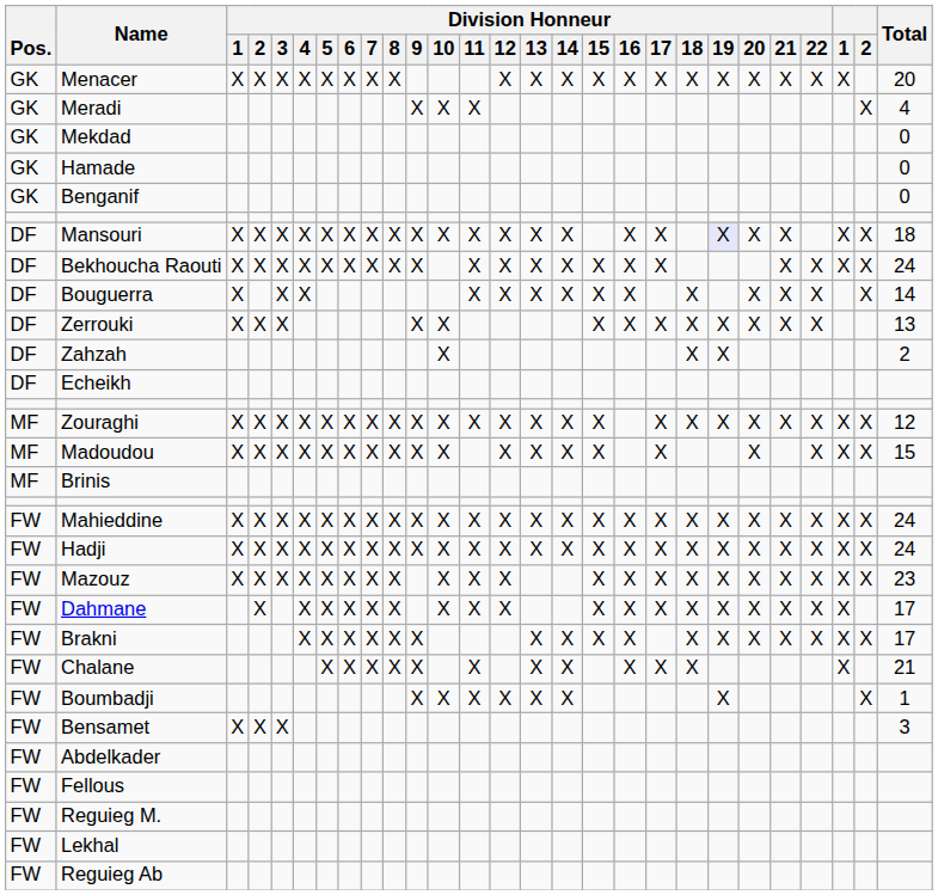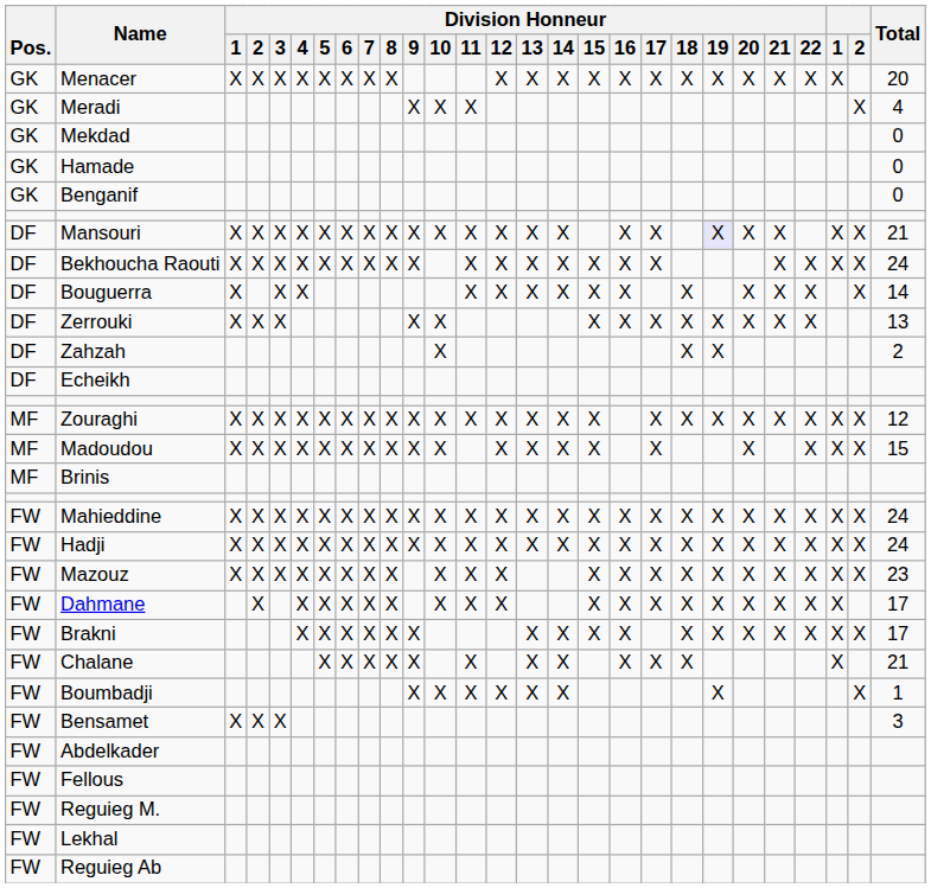 <table class="wikitable sortable alternance"  style="font-size:85%; text-align:center; line-height:14px;">
 <tr>
 <th rowspan="2" valign="bottom">Pos.</th>
 <th rowspan="2">Name</th>
 <th colspan="22">Division Honneur</th>
 <th colspan="2"></th>
 <th rowspan="2">Total</th>
 </tr>
 <tr>
 <th>1</th>
 <th>2</th>
 <th>3</th>
 <th>4</th>
 <th>5</th>
 <th>6</th>
 <th>7</th>
 <th>8</th>
 <th>9</th>
 <th>10</th>
 <th>11</th>
 <th>12</th>
 <th>13</th>
 <th>14</th>
 <th>15</th>
 <th>16</th>
 <th>17</th>
 <th>18</th>
 <th>19</th>
 <th>20</th>
 <th>21</th>
 <th>22</th>
 <th>1</th>
 <th>2</th>
 </tr>
 <tr>
 <td align="left">GK</td>
 <td align="left">Menacer</td>
 <td>X</td>
 <td>X</td>
 <td>X</td>
 <td>X</td>
 <td>X</td>
 <td>X</td>
 <td>X</td>
 <td>X</td>
 <td></td>
 <td></td>
 <td></td>
 <td>X</td>
 <td>X</td>
 <td>X</td>
 <td>X</td>
 <td>X</td>
 <td>X</td>
 <td>X</td>
 <td>X</td>
 <td>X</td>
 <td>X</td>
 <td>X</td>
 <td>X</td>
 <td></td>
 <td>20</td>
 </tr>
 <tr>
 <td align="left">GK</td>
 <td align="left">Meradi</td>
 <td></td>
 <td></td>
 <td></td>
 <td></td>
 <td></td>
 <td></td>
 <td></td>
 <td></td>
 <td>X</td>
 <td>X</td>
 <td>X</td>
 <td></td>
 <td></td>
 <td></td>
 <td></td>
 <td></td>
 <td></td>
 <td></td>
 <td></td>
 <td></td>
 <td></td>
 <td></td>
 <td></td>
 <td>X</td>
 <td>4</td>
 </tr>
 <tr>
 <td align="left">GK</td>
 <td align="left">Mekdad</td>
 <td></td>
 <td></td>
 <td></td>
 <td></td>
 <td></td>
 <td></td>
 <td></td>
 <td></td>
 <td></td>
 <td></td>
 <td></td>
 <td></td>
 <td></td>
 <td></td>
 <td></td>
 <td></td>
 <td></td>
 <td></td>
 <td></td>
 <td></td>
 <td></td>
 <td></td>
 <td></td>
 <td></td>
 <td>0</td>
 </tr>
 <tr>
 <td align="left">GK</td>
 <td align="left">Hamade</td>
 <td></td>
 <td></td>
 <td></td>
 <td></td>
 <td></td>
 <td></td>
 <td></td>
 <td></td>
 <td></td>
 <td></td>
 <td></td>
 <td></td>
 <td></td>
 <td></td>
 <td></td>
 <td></td>
 <td></td>
 <td></td>
 <td></td>
 <td></td>
 <td></td>
 <td></td>
 <td></td>
 <td></td>
 <td>0</td>
 </tr>
 <tr>
 <td align="left">GK</td>
 <td align="left">Benganif</td>
 <td></td>
 <td></td>
 <td></td>
 <td></td>
 <td></td>
 <td></td>
 <td></td>
 <td></td>
 <td></td>
 <td></td>
 <td></td>
 <td></td>
 <td></td>
 <td></td>
 <td></td>
 <td></td>
 <td></td>
 <td></td>
 <td></td>
 <td></td>
 <td></td>
 <td></td>
 <td></td>
 <td></td>
 <td>0</td>
 </tr>
 <tr>
 <td align="left"></td>
 <td></td>
 <td></td>
 <td></td>
 <td></td>
 <td></td>
 <td></td>
 <td></td>
 <td></td>
 <td></td>
 <td></td>
 <td></td>
 <td></td>
 <td></td>
 <td></td>
 <td></td>
 <td></td>
 <td></td>
 <td></td>
 <td></td>
 <td></td>
 <td></td>
 <td></td>
 <td></td>
 <td></td>
 <td></td>
 <td></td>
 </tr>
 <tr>
 <td align="left">DF</td>
 <td align="left">Mansouri</td>
 <td>X</td>
 <td>X</td>
 <td>X</td>
 <td>X</td>
 <td>X</td>
 <td>X</td>
 <td>X</td>
 <td>X</td>
 <td>X</td>
 <td>X</td>
 <td>X</td>
 <td>X</td>
 <td>X</td>
 <td>X</td>
 <td></td>
 <td>X</td>
 <td>X</td>
 <td></td>
 <td style="background: lavender;">X</td>
 <td>X</td>
 <td>X</td>
 <td></td>
 <td>X</td>
 <td>X</td>
-<td>18</td>
+<td>21</td>
 </tr>
 <tr>
 <td align="left">DF</td>
 <td align="left">Bekhoucha Raouti</td>
 <td>X</td>
 <td>X</td>
 <td>X</td>
 <td>X</td>
 <td>X</td>
 <td>X</td>
 <td>X</td>
 <td>X</td>
 <td>X</td>
 <td></td>
 <td>X</td>
 <td>X</td>
 <td>X</td>
 <td>X</td>
 <td>X</td>
 <td>X</td>
 <td>X</td>
 <td></td>
 <td></td>
 <td></td>
 <td>X</td>
 <td>X</td>
 <td>X</td>
 <td>X</td>
 <td>24</td>
 </tr>
 <tr>
 <td align="left">DF</td>
 <td align="left">Bouguerra</td>
 <td>X</td>
 <td></td>
 <td>X</td>
 <td>X</td>
 <td></td>
 <td></td>
 <td></td>
 <td></td>
 <td></td>
 <td></td>
 <td>X</td>
 <td>X</td>
 <td>X</td>
 <td>X</td>
 <td>X</td>
 <td>X</td>
 <td></td>
 <td>X</td>
 <td></td>
 <td>X</td>
 <td>X</td>
 <td>X</td>
 <td></td>
 <td>X</td>
 <td>14</td>
 </tr>
 <tr>
 <td align="left">DF</td>
 <td align="left">Zerrouki</td>
 <td>X</td>
 <td>X</td>
 <td>X</td>
 <td></td>
 <td></td>
 <td></td>
 <td></td>
 <td></td>
 <td>X</td>
 <td>X</td>
 <td></td>
 <td></td>
 <td></td>
 <td></td>
 <td>X</td>
 <td>X</td>
 <td>X</td>
 <td>X</td>
 <td>X</td>
 <td>X</td>
 <td>X</td>
 <td>X</td>
 <td></td>
 <td></td>
 <td>13</td>
 </tr>
 <tr>
 <td align="left">DF</td>
 <td align="left">Zahzah</td>
 <td></td>
 <td></td>
 <td></td>
 <td></td>
 <td></td>
 <td></td>
 <td></td>
 <td></td>
 <td></td>
 <td>X</td>
 <td></td>
 <td></td>
 <td></td>
 <td></td>
 <td></td>
 <td></td>
 <td></td>
 <td>X</td>
 <td>X</td>
 <td></td>
 <td></td>
 <td></td>
 <td></td>
 <td></td>
 <td>2</td>
 </tr>
 <tr>
 <td align="left">DF</td>
 <td align="left">Echeikh</td>
 <td></td>
 <td></td>
 <td></td>
 <td></td>
 <td></td>
 <td></td>
 <td></td>
 <td></td>
 <td></td>
 <td></td>
 <td></td>
 <td></td>
 <td></td>
 <td></td>
 <td></td>
 <td></td>
 <td></td>
 <td></td>
 <td></td>
 <td></td>
 <td></td>
 <td></td>
 <td></td>
 <td></td>
 <td></td>
 </tr>
 <tr>
 <td align="left"></td>
 <td></td>
 <td></td>
 <td></td>
 <td></td>
 <td></td>
 <td></td>
 <td></td>
 <td></td>
 <td></td>
 <td></td>
 <td></td>
 <td></td>
 <td></td>
 <td></td>
 <td></td>
 <td></td>
 <td></td>
 <td></td>
 <td></td>
 <td></td>
 <td></td>
 <td></td>
 <td></td>
 <td></td>
 <td></td>
 <td></td>
 </tr>
 <tr>
 <td align="left">MF</td>
 <td align="left">Zouraghi</td>
 <td>X</td>
 <td>X</td>
 <td>X</td>
 <td>X</td>
 <td>X</td>
 <td>X</td>
 <td>X</td>
 <td>X</td>
 <td>X</td>
 <td>X</td>
 <td>X</td>
 <td>X</td>
 <td>X</td>
 <td>X</td>
 <td>X</td>
 <td></td>
 <td>X</td>
 <td>X</td>
 <td>X</td>
 <td>X</td>
 <td>X</td>
 <td>X</td>
 <td>X</td>
 <td>X</td>
 <td>12</td>
 </tr>
 <tr>
 <td align="left">MF</td>
 <td align="left">Madoudou</td>
 <td>X</td>
 <td>X</td>
 <td>X</td>
 <td>X</td>
 <td>X</td>
 <td>X</td>
 <td>X</td>
 <td>X</td>
 <td>X</td>
 <td>X</td>
 <td></td>
 <td>X</td>
 <td>X</td>
 <td>X</td>
 <td>X</td>
 <td></td>
 <td>X</td>
 <td></td>
 <td></td>
 <td>X</td>
 <td></td>
 <td>X</td>
 <td>X</td>
 <td>X</td>
 <td>15</td>
 </tr>
 <tr>
 <td align="left">MF</td>
 <td align="left">Brinis</td>
 <td></td>
 <td></td>
 <td></td>
 <td></td>
 <td></td>
 <td></td>
 <td></td>
 <td></td>
 <td></td>
 <td></td>
 <td></td>
 <td></td>
 <td></td>
 <td></td>
 <td></td>
 <td></td>
 <td></td>
 <td></td>
 <td></td>
 <td></td>
 <td></td>
 <td></td>
 <td></td>
 <td></td>
 <td></td>
 </tr>
 <tr>
 <td align="left"></td>
 <td></td>
 <td></td>
 <td></td>
 <td></td>
 <td></td>
 <td></td>
 <td></td>
 <td></td>
 <td></td>
 <td></td>
 <td></td>
 <td></td>
 <td></td>
 <td></td>
 <td></td>
 <td></td>
 <td></td>
 <td></td>
 <td></td>
 <td></td>
 <td></td>
 <td></td>
 <td></td>
 <td></td>
 <td></td>
 <td></td>
 </tr>
 <tr>
 <td align="left">FW</td>
 <td align="left">Mahieddine</td>
 <td>X</td>
 <td>X</td>
 <td>X</td>
 <td>X</td>
 <td>X</td>
 <td>X</td>
 <td>X</td>
 <td>X</td>
 <td>X</td>
 <td>X</td>
 <td>X</td>
 <td>X</td>
 <td>X</td>
 <td>X</td>
 <td>X</td>
 <td>X</td>
 <td>X</td>
 <td>X</td>
 <td>X</td>
 <td>X</td>
 <td>X</td>
 <td>X</td>
 <td>X</td>
 <td>X</td>
 <td>24</td>
 </tr>
 <tr>
 <td align="left">FW</td>
 <td align="left">Hadji</td>
 <td>X</td>
 <td>X</td>
 <td>X</td>
 <td>X</td>
 <td>X</td>
 <td>X</td>
 <td>X</td>
 <td>X</td>
 <td>X</td>
 <td>X</td>
 <td>X</td>
 <td>X</td>
 <td>X</td>
 <td>X</td>
 <td>X</td>
 <td>X</td>
 <td>X</td>
 <td>X</td>
 <td>X</td>
 <td>X</td>
 <td>X</td>
 <td>X</td>
 <td>X</td>
 <td>X</td>
 <td>24</td>
 </tr>
 <tr>
 <td align="left">FW</td>
 <td align="left">Mazouz</td>
 <td>X</td>
 <td>X</td>
 <td>X</td>
 <td>X</td>
 <td>X</td>
 <td>X</td>
 <td>X</td>
 <td>X</td>
 <td></td>
 <td>X</td>
 <td>X</td>
 <td>X</td>
 <td></td>
 <td></td>
 <td>X</td>
 <td>X</td>
 <td>X</td>
 <td>X</td>
 <td>X</td>
 <td>X</td>
 <td>X</td>
 <td>X</td>
 <td>X</td>
 <td>X</td>
 <td>23</td>
 </tr>
 <tr>
 <td align="left">FW</td>
 <td align="left"><a href='#'>Dahmane</a></td>
 <td></td>
 <td>X</td>
 <td></td>
 <td>X</td>
 <td>X</td>
 <td>X</td>
 <td>X</td>
 <td>X</td>
 <td></td>
 <td>X</td>
 <td>X</td>
 <td>X</td>
 <td></td>
 <td></td>
 <td>X</td>
 <td>X</td>
 <td>X</td>
 <td>X</td>
 <td>X</td>
 <td>X</td>
 <td>X</td>
 <td>X</td>
 <td>X</td>
 <td></td>
 <td>17</td>
 </tr>
 <tr>
 <td align="left">FW</td>
 <td align="left">Brakni</td>
 <td></td>
 <td></td>
 <td></td>
 <td>X</td>
 <td>X</td>
 <td>X</td>
 <td>X</td>
 <td>X</td>
 <td>X</td>
 <td></td>
 <td></td>
 <td></td>
 <td>X</td>
 <td>X</td>
 <td>X</td>
 <td>X</td>
 <td></td>
 <td>X</td>
 <td>X</td>
 <td>X</td>
 <td>X</td>
 <td>X</td>
 <td>X</td>
 <td>X</td>
 <td>17</td>
 </tr>
 <tr>
 <td align="left">FW</td>
 <td align="left">Chalane</td>
 <td></td>
 <td></td>
 <td></td>
 <td></td>
 <td>X</td>
 <td>X</td>
 <td>X</td>
 <td>X</td>
 <td>X</td>
 <td></td>
 <td>X</td>
 <td></td>
 <td>X</td>
 <td>X</td>
 <td></td>
 <td>X</td>
 <td>X</td>
 <td>X</td>
 <td></td>
 <td></td>
 <td></td>
 <td></td>
 <td>X</td>
 <td></td>
 <td>21</td>
 </tr>
 <tr>
 <td align="left">FW</td>
 <td align="left">Boumbadji</td>
 <td></td>
 <td></td>
 <td></td>
 <td></td>
 <td></td>
 <td></td>
 <td></td>
 <td></td>
 <td>X</td>
 <td>X</td>
 <td>X</td>
 <td>X</td>
 <td>X</td>
 <td>X</td>
 <td></td>
 <td></td>
 <td></td>
 <td></td>
 <td>X</td>
 <td></td>
 <td></td>
 <td></td>
 <td></td>
 <td>X</td>
 <td>1</td>
 </tr>
 <tr>
 <td align="left">FW</td>
 <td align="left">Bensamet</td>
 <td>X</td>
 <td>X</td>
 <td>X</td>
 <td></td>
 <td></td>
 <td></td>
 <td></td>
 <td></td>
 <td></td>
 <td></td>
 <td></td>
 <td></td>
 <td></td>
 <td></td>
 <td></td>
 <td></td>
 <td></td>
 <td></td>
 <td></td>
 <td></td>
 <td></td>
 <td></td>
 <td></td>
 <td></td>
 <td>3</td>
 </tr>
 <tr>
 <td align="left">FW</td>
 <td align="left">Abdelkader</td>
 <td></td>
 <td></td>
 <td></td>
 <td></td>
 <td></td>
 <td></td>
 <td></td>
 <td></td>
 <td></td>
 <td></td>
 <td></td>
 <td></td>
 <td></td>
 <td></td>
 <td></td>
 <td></td>
 <td></td>
 <td></td>
 <td></td>
 <td></td>
 <td></td>
 <td></td>
 <td></td>
 <td></td>
 <td></td>
 </tr>
 <tr>
 <td align="left">FW</td>
 <td align="left">Fellous</td>
 <td></td>
 <td></td>
 <td></td>
 <td></td>
 <td></td>
 <td></td>
 <td></td>
 <td></td>
 <td></td>
 <td></td>
 <td></td>
 <td></td>
 <td></td>
 <td></td>
 <td></td>
 <td></td>
 <td></td>
 <td></td>
 <td></td>
 <td></td>
 <td></td>
 <td></td>
 <td></td>
 <td></td>
 <td></td>
 </tr>
 <tr>
 <td align="left">FW</td>
 <td align="left">Reguieg M.</td>
 <td></td>
 <td></td>
 <td></td>
 <td></td>
 <td></td>
 <td></td>
 <td></td>
 <td></td>
 <td></td>
 <td></td>
 <td></td>
 <td></td>
 <td></td>
 <td></td>
 <td></td>
 <td></td>
 <td></td>
 <td></td>
 <td></td>
 <td></td>
 <td></td>
 <td></td>
 <td></td>
 <td></td>
 <td></td>
 </tr>
 <tr>
 <td align="left">FW</td>
 <td align="left">Lekhal</td>
 <td></td>
 <td></td>
 <td></td>
 <td></td>
 <td></td>
 <td></td>
 <td></td>
 <td></td>
 <td></td>
 <td></td>
 <td></td>
 <td></td>
 <td></td>
 <td></td>
 <td></td>
 <td></td>
 <td></td>
 <td></td>
 <td></td>
 <td></td>
 <td></td>
 <td></td>
 <td></td>
 <td></td>
 <td></td>
 </tr>
 <tr>
 <td align="left">FW</td>
 <td align="left">Reguieg Ab</td>
 <td></td>
 <td></td>
 <td></td>
 <td></td>
 <td></td>
 <td></td>
 <td></td>
 <td></td>
 <td></td>
 <td></td>
 <td></td>
 <td></td>
 <td></td>
 <td></td>
 <td></td>
 <td></td>
 <td></td>
 <td></td>
 <td></td>
 <td></td>
 <td></td>
 <td></td>
 <td></td>
 <td></td>
 <td></td>
 </tr>
 </table>
